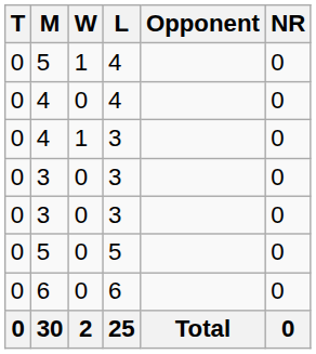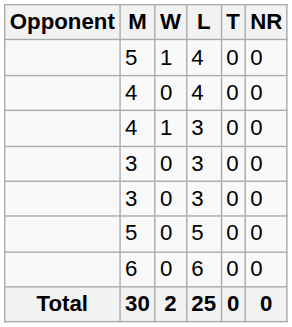 <table class="wikitable sortable">
 <tr>
-<th>T</th>
+<th>Opponent</th>
 <th>M</th>
 <th>W</th>
 <th>L</th>
-<th>Opponent</th>
+<th>T</th>
 <th>NR</th>
 </tr>
 <tr>
-<td>0</td>
+<td></td>
 <td>5</td>
 <td>1</td>
 <td>4</td>
-<td></td>
+<td>0</td>
 <td>0</td>
 </tr>
 <tr>
+<td></td>
+<td>4</td>
 <td>0</td>
 <td>4</td>
 <td>0</td>
-<td>4</td>
-<td></td>
 <td>0</td>
 </tr>
 <tr>
-<td>0</td>
+<td></td>
 <td>4</td>
 <td>1</td>
 <td>3</td>
-<td></td>
+<td>0</td>
 <td>0</td>
 </tr>
 <tr>
+<td></td>
+<td>3</td>
 <td>0</td>
 <td>3</td>
 <td>0</td>
-<td>3</td>
-<td></td>
 <td>0</td>
 </tr>
 <tr>
+<td></td>
+<td>3</td>
 <td>0</td>
 <td>3</td>
 <td>0</td>
-<td>3</td>
-<td></td>
 <td>0</td>
 </tr>
 <tr>
+<td></td>
+<td>5</td>
 <td>0</td>
 <td>5</td>
 <td>0</td>
-<td>5</td>
-<td></td>
 <td>0</td>
 </tr>
 <tr>
+<td></td>
+<td>6</td>
 <td>0</td>
 <td>6</td>
 <td>0</td>
-<td>6</td>
-<td></td>
 <td>0</td>
 </tr>
 <tr>
-<th>0</th>
+<th>Total</th>
 <th>30</th>
 <th>2</th>
 <th>25</th>
-<th>Total</th>
+<th>0</th>
 <th>0</th>
 </tr>
 </table>
